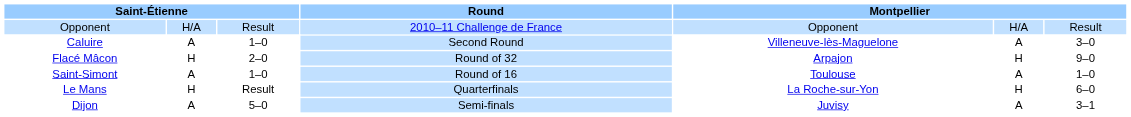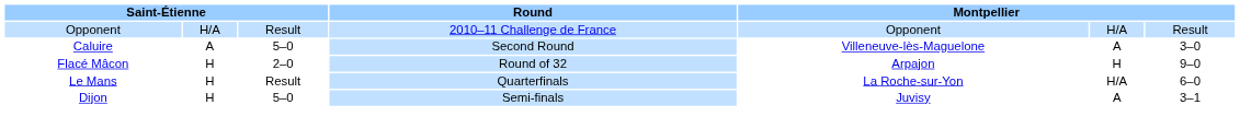 <table width="100%" style="text-align:center">
 <tr valign=top bgcolor=#99ccff>
 <th colspan=3 style="width:1*">Saint-Étienne</th>
 <th><strong>Round</strong></th>
 <th colspan=3 style="width:1*">Montpellier</th>
 </tr>
 <tr valign=top bgcolor=#c1e0ff>
 <td>Opponent</td>
 <td>H/A</td>
 <td>Result</td>
 <td bgcolor=#c1e0ff><a href='#'>2010–11 Challenge de France</a></td>
 <td>Opponent</td>
 <td>H/A</td>
 <td>Result</td>
 </tr>
 <tr>
 <td><a href='#'>Caluire</a></td>
 <td>A</td>
-<td>1–0</td>
+<td>5–0</td>
 <td bgcolor=#c1e0ff>Second Round</td>
 <td><a href='#'>Villeneuve-lès-Maguelone</a></td>
 <td>A</td>
 <td>3–0</td>
 </tr>
 <tr>
 <td><a href='#'>Flacé Mâcon</a></td>
 <td>H</td>
 <td>2–0</td>
 <td bgcolor=#c1e0ff>Round of 32</td>
 <td><a href='#'>Arpajon</a></td>
 <td>H</td>
 <td>9–0</td>
 </tr>
 <tr>
-<td><a href='#'>Saint-Simont</a></td>
-<td>A</td>
-<td>1–0</td>
-<td bgcolor=#c1e0ff>Round of 16</td>
-<td><a href='#'>Toulouse</a></td>
-<td>A</td>
-<td>1–0</td>
-</tr>
-<tr>
 <td><a href='#'>Le Mans</a></td>
 <td>H</td>
 <td>Result</td>
 <td bgcolor=#c1e0ff>Quarterfinals</td>
 <td><a href='#'>La Roche-sur-Yon</a></td>
-<td>H</td>
+<td>H/A</td>
 <td>6–0</td>
 </tr>
 <tr>
 <td><a href='#'>Dijon</a></td>
-<td>A</td>
+<td>H</td>
 <td>5–0</td>
 <td bgcolor=#c1e0ff>Semi-finals</td>
 <td><a href='#'>Juvisy</a></td>
 <td>A</td>
 <td>3–1</td>
 </tr>
 </table>
